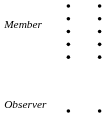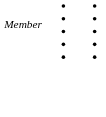 <table>
 <tr>
 <td><em>Member</em></td>
 <td><br><ul><li></li><li></li><li></li><li></li><li></li></ul></td>
 <td><br><ul><li></li><li></li><li></li><li></li><li></li></ul></td>
 </tr>
 <tr>
 <td></td>
 </tr>
 <tr>
-<td><em>Observer</em></td>
-<td><br><ul><li></li></ul></td>
-<td><br><ul><li></li></ul></td>
-</tr>
-<tr>
 <td></td>
 </tr>
 </table>
